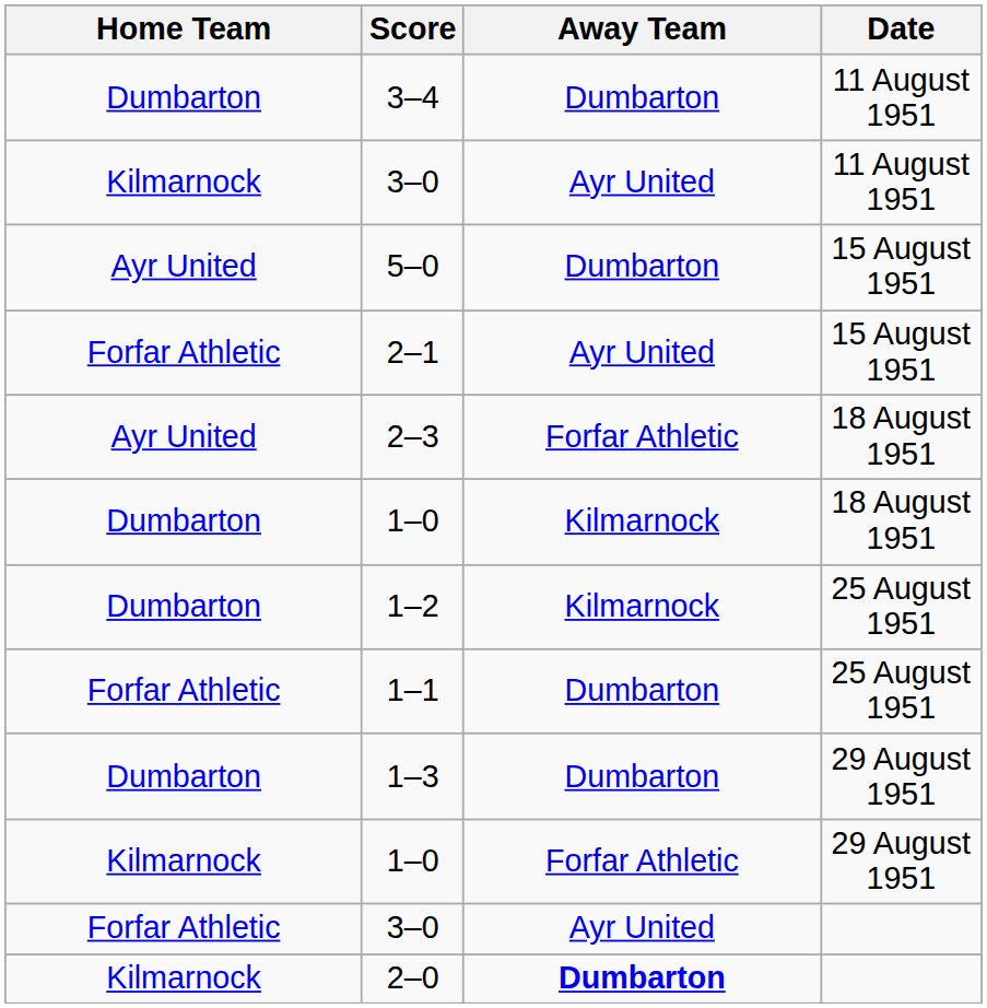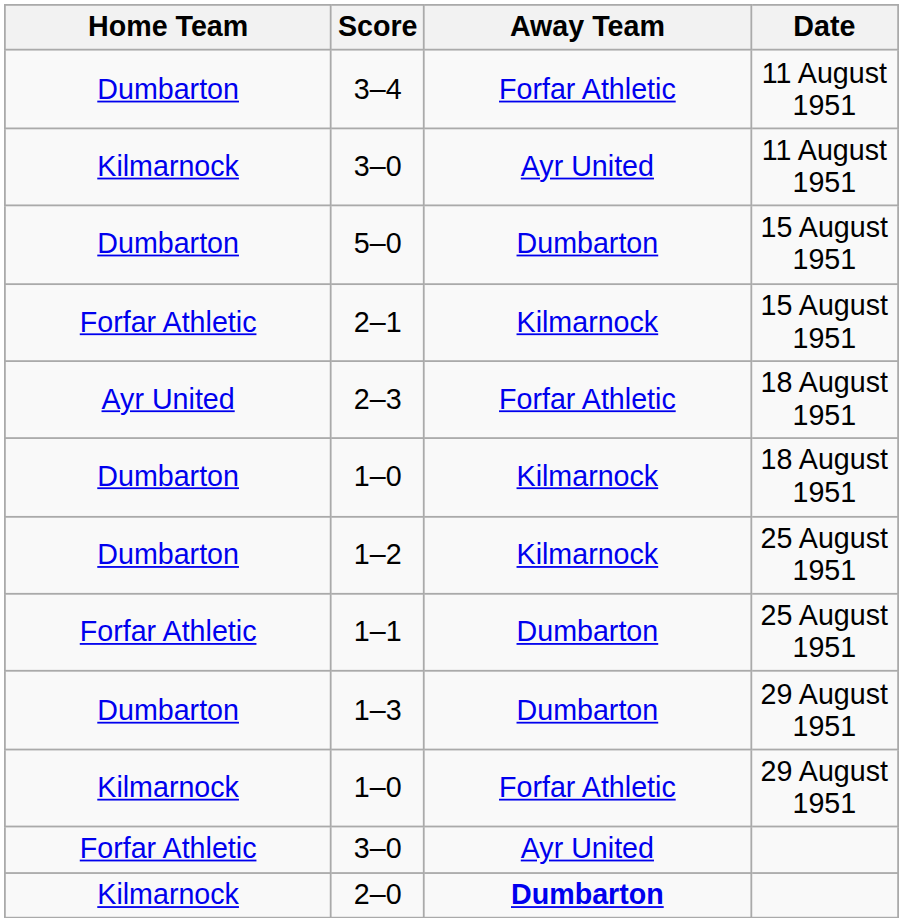 <table class="wikitable" style="text-align:center;">
 <tr>
 <th width=175>Home Team</th>
 <th width=20>Score</th>
 <th width=175>Away Team</th>
 <th width= 75>Date</th>
 </tr>
 <tr>
 <td><a href='#'>Dumbarton</a></td>
 <td>3–4</td>
-<td><a href='#'>Dumbarton</a></td>
+<td><a href='#'>Forfar Athletic</a></td>
 <td>11 August 1951</td>
 </tr>
 <tr>
 <td><a href='#'>Kilmarnock</a></td>
 <td>3–0</td>
 <td><a href='#'>Ayr United</a></td>
 <td>11 August 1951</td>
 </tr>
 <tr>
-<td><a href='#'>Ayr United</a></td>
+<td><a href='#'>Dumbarton</a></td>
 <td>5–0</td>
 <td><a href='#'>Dumbarton</a></td>
 <td>15 August 1951</td>
 </tr>
 <tr>
 <td><a href='#'>Forfar Athletic</a></td>
 <td>2–1</td>
-<td><a href='#'>Ayr United</a></td>
+<td><a href='#'>Kilmarnock</a></td>
 <td>15 August 1951</td>
 </tr>
 <tr>
 <td><a href='#'>Ayr United</a></td>
 <td>2–3</td>
 <td><a href='#'>Forfar Athletic</a></td>
 <td>18 August 1951</td>
 </tr>
 <tr>
 <td><a href='#'>Dumbarton</a></td>
 <td>1–0</td>
 <td><a href='#'>Kilmarnock</a></td>
 <td>18 August 1951</td>
 </tr>
 <tr>
 <td><a href='#'>Dumbarton</a></td>
 <td>1–2</td>
 <td><a href='#'>Kilmarnock</a></td>
 <td>25 August 1951</td>
 </tr>
 <tr>
 <td><a href='#'>Forfar Athletic</a></td>
 <td>1–1</td>
 <td><a href='#'>Dumbarton</a></td>
 <td>25 August 1951</td>
 </tr>
 <tr>
 <td><a href='#'>Dumbarton</a></td>
 <td>1–3</td>
 <td><a href='#'>Dumbarton</a></td>
 <td>29 August 1951</td>
 </tr>
 <tr>
 <td><a href='#'>Kilmarnock</a></td>
 <td>1–0</td>
 <td><a href='#'>Forfar Athletic</a></td>
 <td>29 August 1951</td>
 </tr>
 <tr>
 <td><a href='#'>Forfar Athletic</a></td>
 <td>3–0</td>
 <td><a href='#'>Ayr United</a></td>
 <td></td>
 </tr>
 <tr>
 <td><a href='#'>Kilmarnock</a></td>
 <td>2–0</td>
 <td><strong><a href='#'>Dumbarton</a></strong></td>
 <td></td>
 </tr>
 <tr>
 </tr>
 </table>
